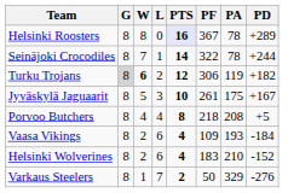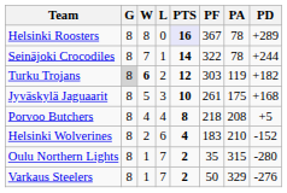 <table class="wikitable" border="1">
 <tr style="background:#efefef;">
 <th>Team</th>
 <th>G</th>
 <th>W</th>
 <th>L</th>
 <th>PTS</th>
 <th>PF</th>
 <th>PA</th>
 <th>PD</th>
 </tr>
 <tr style="text-align:center;">
 <td align="left"><a href='#'>Helsinki Roosters</a></td>
 <td>8</td>
 <td>8</td>
 <td>0</td>
 <td style="background: lavender;"><strong>16</strong></td>
 <td>367</td>
 <td>78</td>
 <td>+289</td>
 </tr>
 <tr style="text-align:center;">
 <td align="left"><a href='#'>Seinäjoki Crocodiles</a></td>
 <td>8</td>
 <td>7</td>
 <td>1</td>
 <td><strong>14</strong></td>
 <td>322</td>
 <td>78</td>
 <td>+244</td>
 </tr>
 <tr style="text-align:center;">
 <td align="left"><a href='#'>Turku Trojans</a></td>
 <td style="background: lightgrey;">8</td>
 <td><strong>6</strong></td>
 <td>2</td>
 <td><strong>12</strong></td>
-<td>306</td>
+<td>303</td>
 <td>119</td>
 <td>+182</td>
 </tr>
 <tr style="text-align:center;">
 <td align="left"><a href='#'>Jyväskylä Jaguaarit</a></td>
 <td>8</td>
 <td>5</td>
 <td>3</td>
 <td><strong>10</strong></td>
 <td>261</td>
 <td>175</td>
-<td>+167</td>
+<td>+168</td>
 </tr>
 <tr style="text-align:center;">
 <td align="left"><a href='#'>Porvoo Butchers</a></td>
 <td>8</td>
 <td>4</td>
 <td>4</td>
 <td><strong>8</strong></td>
 <td>218</td>
 <td>208</td>
 <td>+5</td>
 </tr>
 <tr style="text-align:center;">
-<td align="left"><a href='#'>Vaasa Vikings</a></td>
-<td>8</td>
-<td>2</td>
-<td>6</td>
-<td><strong>4</strong></td>
-<td>109</td>
-<td>193</td>
-<td>-184</td>
-</tr>
-<tr style="text-align:center;">
 <td align="left"><a href='#'>Helsinki Wolverines</a></td>
 <td>8</td>
 <td>2</td>
 <td>6</td>
 <td><strong>4</strong></td>
 <td>183</td>
 <td>210</td>
 <td>-152</td>
+</tr>
+<tr style="text-align:center;">
+<td align="left"><a href='#'>Oulu Northern Lights</a></td>
+<td>8</td>
+<td>1</td>
+<td>7</td>
+<td><strong>2</strong></td>
+<td>35</td>
+<td>315</td>
+<td>-280</td>
 </tr>
 <tr style="text-align:center;">
 <td align="left"><a href='#'>Varkaus Steelers</a></td>
 <td>8</td>
 <td>1</td>
 <td>7</td>
 <td><strong>2</strong></td>
 <td>50</td>
 <td>329</td>
 <td>-276</td>
 </tr>
 </table>
